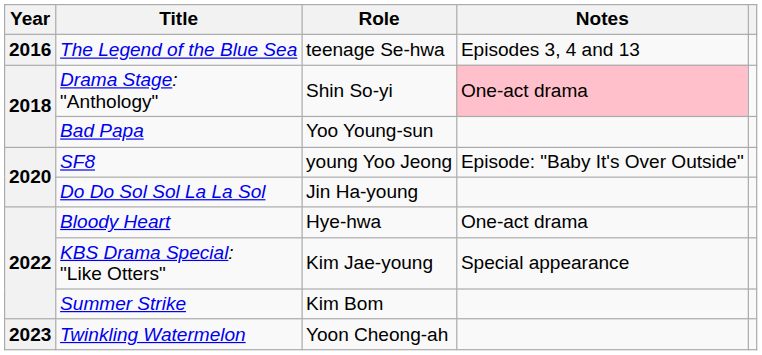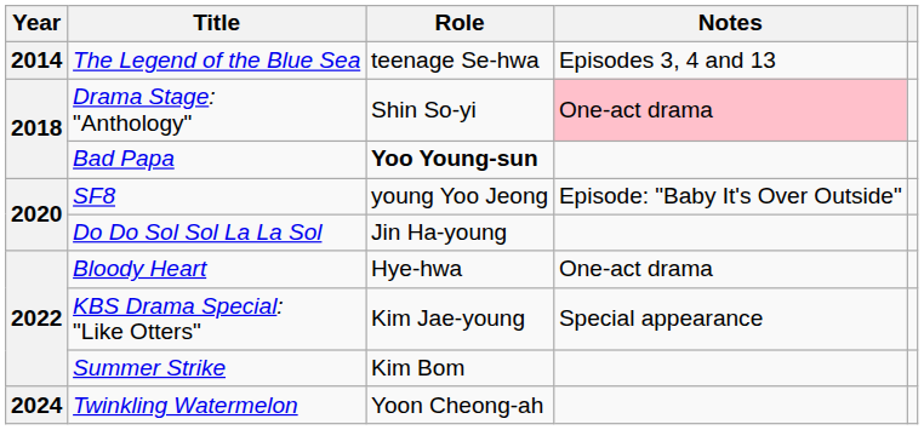 <table class="wikitable plainrowheaders sortable">
 <tr>
 <th scope="col">Year</th>
 <th scope="col">Title</th>
 <th scope="col">Role</th>
 <th scope="col">Notes</th>
 <th scope="col" class="unsortable"></th>
 </tr>
 <tr>
-<th scope="row">2016</th>
+<th scope="row">2014</th>
 <td><em><a href='#'>The Legend of the Blue Sea</a></em></td>
 <td>teenage Se-hwa</td>
 <td>Episodes 3, 4 and 13</td>
 <td style="text-align:center"></td>
 </tr>
 <tr>
 <th scope="row" rowspan="2">2018</th>
 <td><em><a href='#'>Drama Stage</a>:</em><br>"Anthology"</td>
 <td>Shin So-yi</td>
 <td style="background: pink;">One-act drama</td>
 <td style="text-align:center"></td>
 </tr>
 <tr>
 <td><em><a href='#'>Bad Papa</a></em></td>
-<td>Yoo Young-sun</td>
+<td><strong>Yoo Young-sun</strong></td>
 <td></td>
 <td style="text-align:center"></td>
 </tr>
 <tr>
 <th scope="row" rowspan="2">2020</th>
 <td><em><a href='#'>SF8</a></em></td>
 <td>young Yoo Jeong</td>
 <td>Episode: "Baby It's Over Outside"</td>
 <td style="text-align:center"></td>
 </tr>
 <tr>
 <td><em><a href='#'>Do Do Sol Sol La La Sol</a></em></td>
 <td>Jin Ha-young</td>
 <td></td>
 <td style="text-align:center"></td>
 </tr>
 <tr>
 <th scope="row" rowspan="3">2022</th>
 <td><em><a href='#'>Bloody Heart</a></em></td>
 <td>Hye-hwa</td>
 <td>One-act drama</td>
 <td style="text-align:center"></td>
 </tr>
 <tr>
 <td><em><a href='#'>KBS Drama Special</a>:</em><br>"Like Otters"</td>
 <td>Kim Jae-young</td>
 <td>Special appearance</td>
 <td style="text-align:center"></td>
 </tr>
 <tr>
 <td><em><a href='#'>Summer Strike</a></em></td>
 <td>Kim Bom</td>
 <td></td>
 <td style="text-align:center"></td>
 </tr>
 <tr>
-<th scope="row">2023</th>
+<th scope="row">2024</th>
 <td><em><a href='#'>Twinkling Watermelon</a></em></td>
 <td>Yoon Cheong-ah</td>
 <td></td>
 <td style="text-align:center"></td>
 </tr>
 </table>
